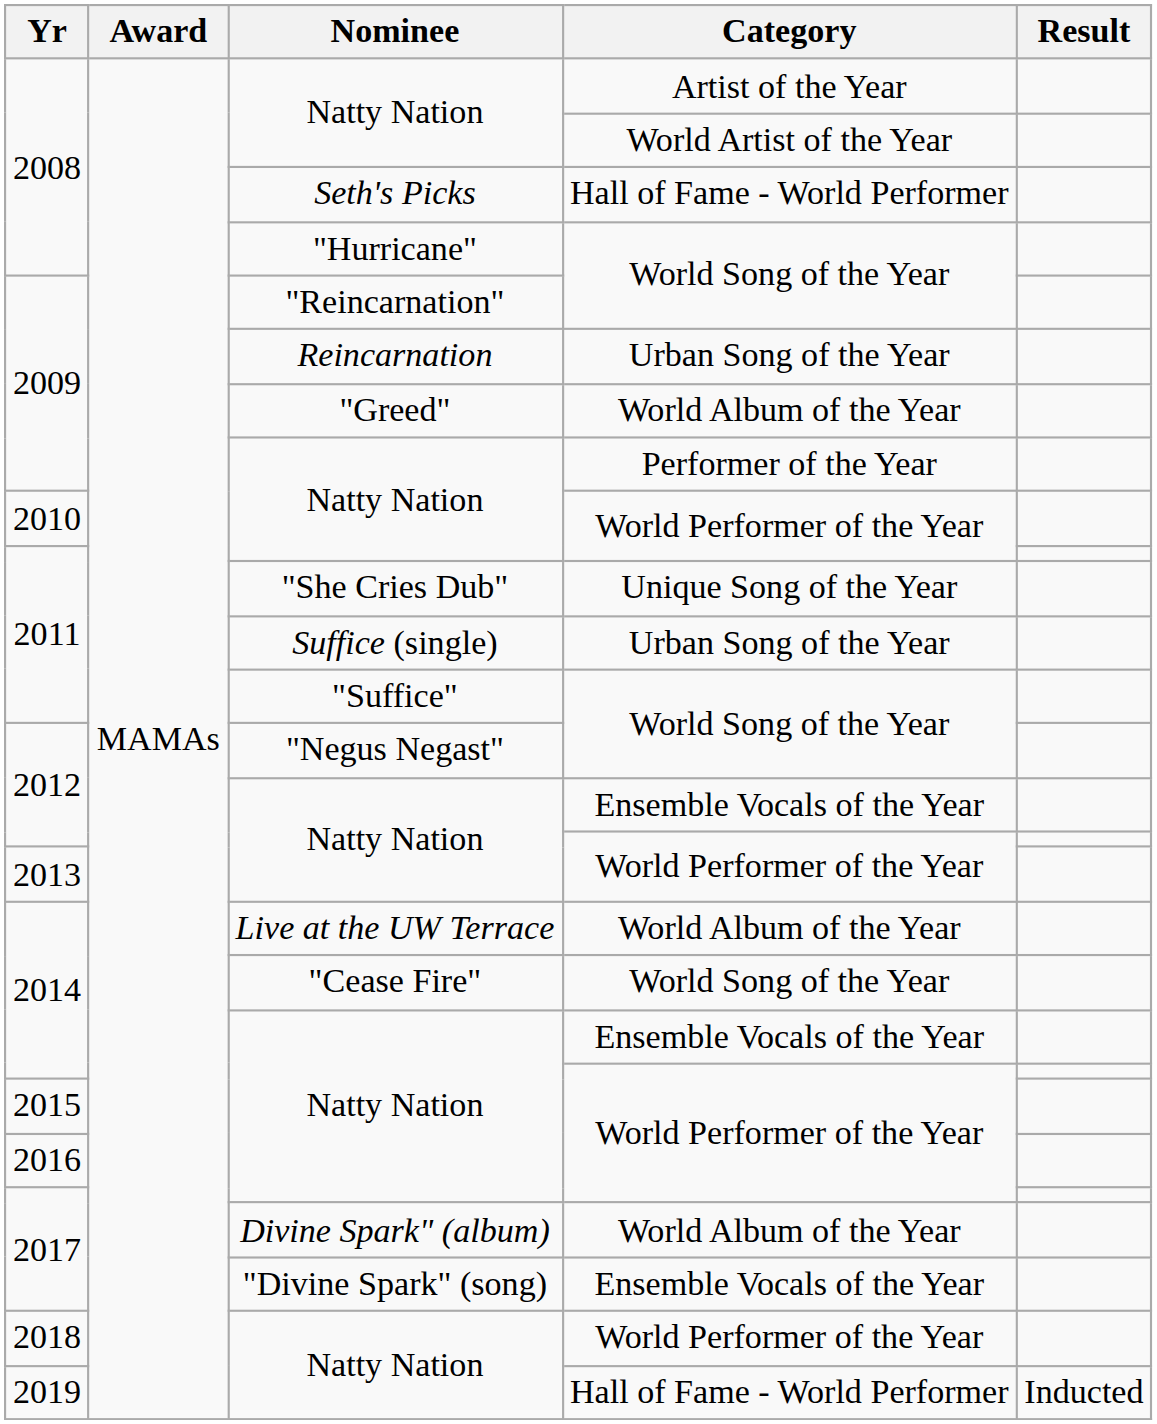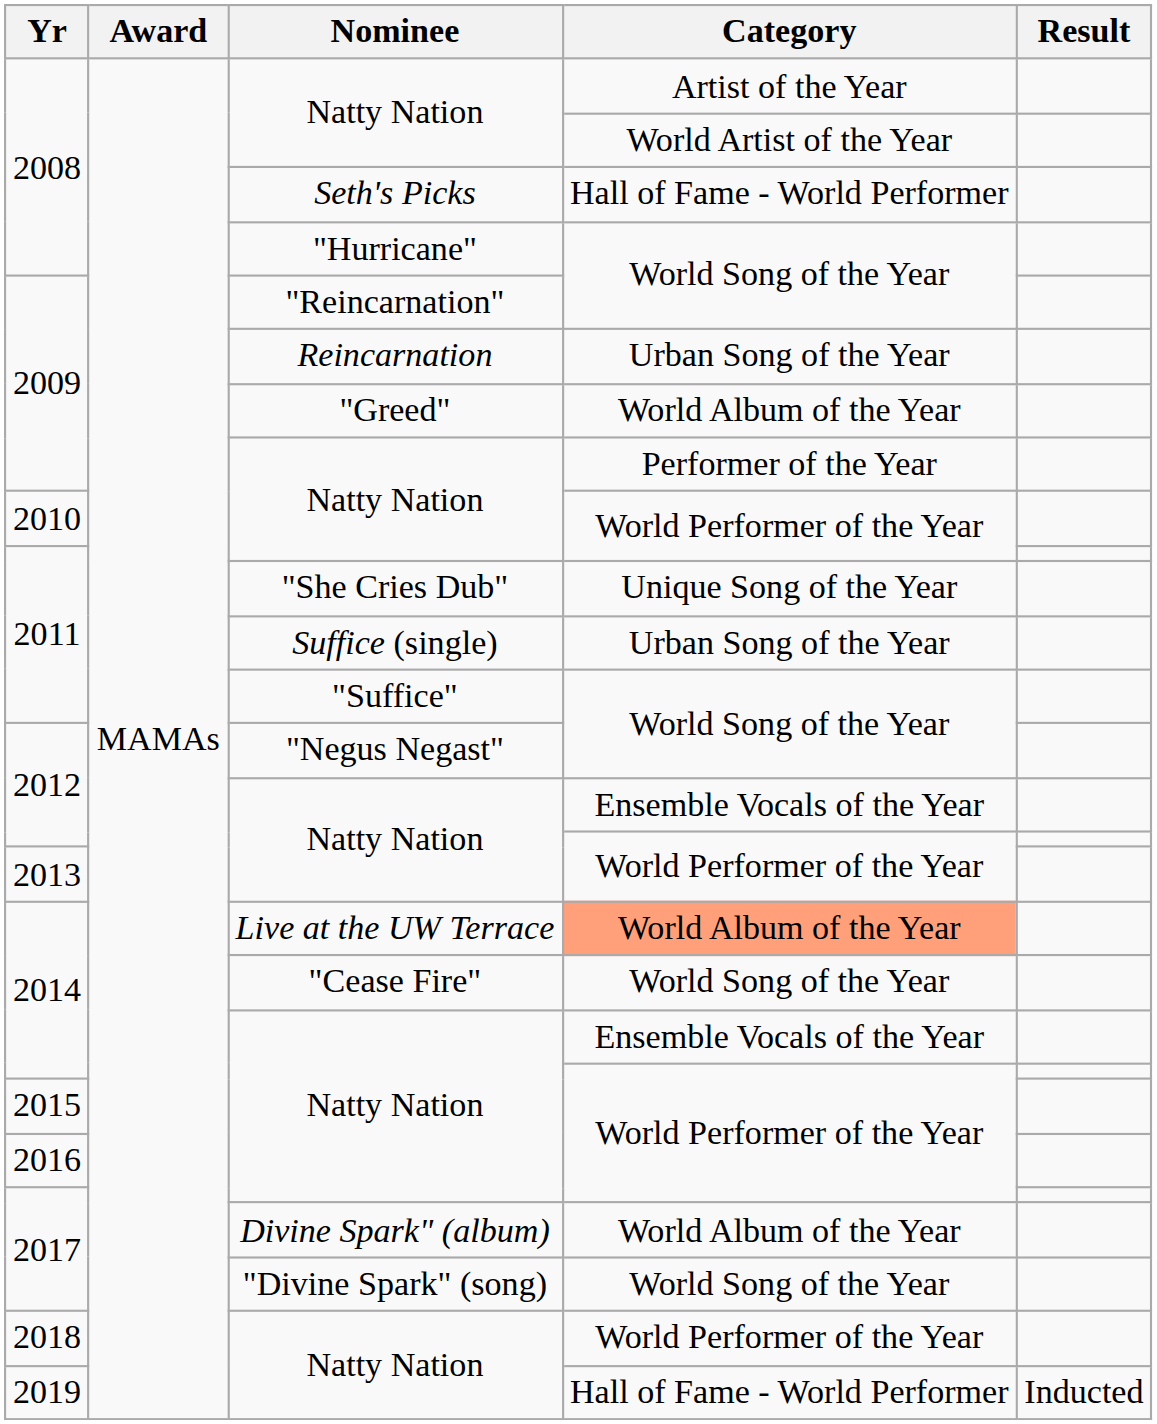 <table class="wikitable sortable" style="text-align:center;">
 <tr>
 <th>Yr</th>
 <th>Award</th>
 <th>Nominee</th>
 <th>Category</th>
 <th>Result</th>
 </tr>
 <tr>
 <td rowspan="4">2008</td>
 <td rowspan="28">MAMAs</td>
 <td rowspan="2">Natty Nation</td>
 <td>Artist of the Year</td>
 <td></td>
 </tr>
 <tr>
 <td>World Artist of the Year </td>
 <td></td>
 </tr>
 <tr>
 <td rowspan="1"><em>Seth's Picks</em></td>
 <td>Hall of Fame - World Performer </td>
 <td></td>
 </tr>
 <tr>
 <td rowspan="1">"Hurricane"</td>
 <td rowspan="2">World Song of the Year </td>
 <td></td>
 </tr>
 <tr>
 <td rowspan="4">2009</td>
 <td rowspan="1">"Reincarnation"</td>
 <td></td>
 </tr>
 <tr>
 <td rowspan="1"><em>Reincarnation</em></td>
 <td>Urban Song of the Year </td>
 <td></td>
 </tr>
 <tr>
 <td rowspan="1">"Greed"</td>
 <td>World Album of the Year </td>
 <td></td>
 </tr>
 <tr>
 <td rowspan="3">Natty Nation</td>
 <td>Performer of the Year</td>
 <td></td>
 </tr>
 <tr>
 <td rowspan="1">2010</td>
 <td rowspan="2">World Performer of the Year</td>
 <td></td>
 </tr>
 <tr>
 <td rowspan="4">2011</td>
 <td></td>
 </tr>
 <tr>
 <td rowspan="1">"She Cries Dub"</td>
 <td>Unique Song of the Year </td>
 <td></td>
 </tr>
 <tr>
 <td rowspan="1"><em>Suffice</em> (single)</td>
 <td>Urban Song of the Year </td>
 <td></td>
 </tr>
 <tr>
 <td rowspan="1">"Suffice"</td>
 <td rowspan="2">World Song of the Year  </td>
 <td></td>
 </tr>
 <tr>
 <td rowspan="3">2012</td>
 <td rowspan="1">"Negus Negast"</td>
 <td></td>
 </tr>
 <tr>
 <td rowspan="3">Natty Nation</td>
 <td>Ensemble Vocals of the Year  </td>
 <td></td>
 </tr>
 <tr>
 <td rowspan="2">World Performer of the Year </td>
 <td></td>
 </tr>
 <tr>
 <td rowspan="1">2013</td>
 <td></td>
 </tr>
 <tr>
 <td rowspan="4">2014</td>
 <td rowspan="1"><em>Live at the UW Terrace</em></td>
-<td>World Album of the Year  </td>
+<td style="background: lightsalmon;">World Album of the Year  </td>
 <td></td>
 </tr>
 <tr>
 <td rowspan="1">"Cease Fire"</td>
 <td>World Song  of the Year </td>
 <td></td>
 </tr>
 <tr>
 <td rowspan="5">Natty Nation</td>
 <td>Ensemble Vocals of the Year </td>
 <td></td>
 </tr>
 <tr>
 <td rowspan="4">World Performer of the Year </td>
 <td></td>
 </tr>
 <tr>
 <td rowspan="1">2015</td>
 <td></td>
 </tr>
 <tr>
 <td rowspan="1">2016</td>
 <td></td>
 </tr>
 <tr>
 <td rowspan="3">2017</td>
 <td></td>
 </tr>
 <tr>
 <td rowspan="1"><em>Divine Spark" (album)</td>
 <td>World Album of the Year  </td>
 <td></td>
 </tr>
 <tr>
 <td rowspan="1">"Divine Spark" (song)</td>
-<td>Ensemble Vocals of the Year  </td>
+<td>World Song  of the Year </td>
 <td></td>
 </tr>
 <tr>
 <td rowspan="1">2018</td>
 <td rowspan="2">Natty Nation</td>
 <td>World Performer of the Year </td>
 <td></td>
 </tr>
 <tr>
 <td rowspan="1">2019</td>
 <td>Hall of Fame - World Performer </td>
 <td>Inducted</td>
 </tr>
 <tr>
 </tr>
 </table>
